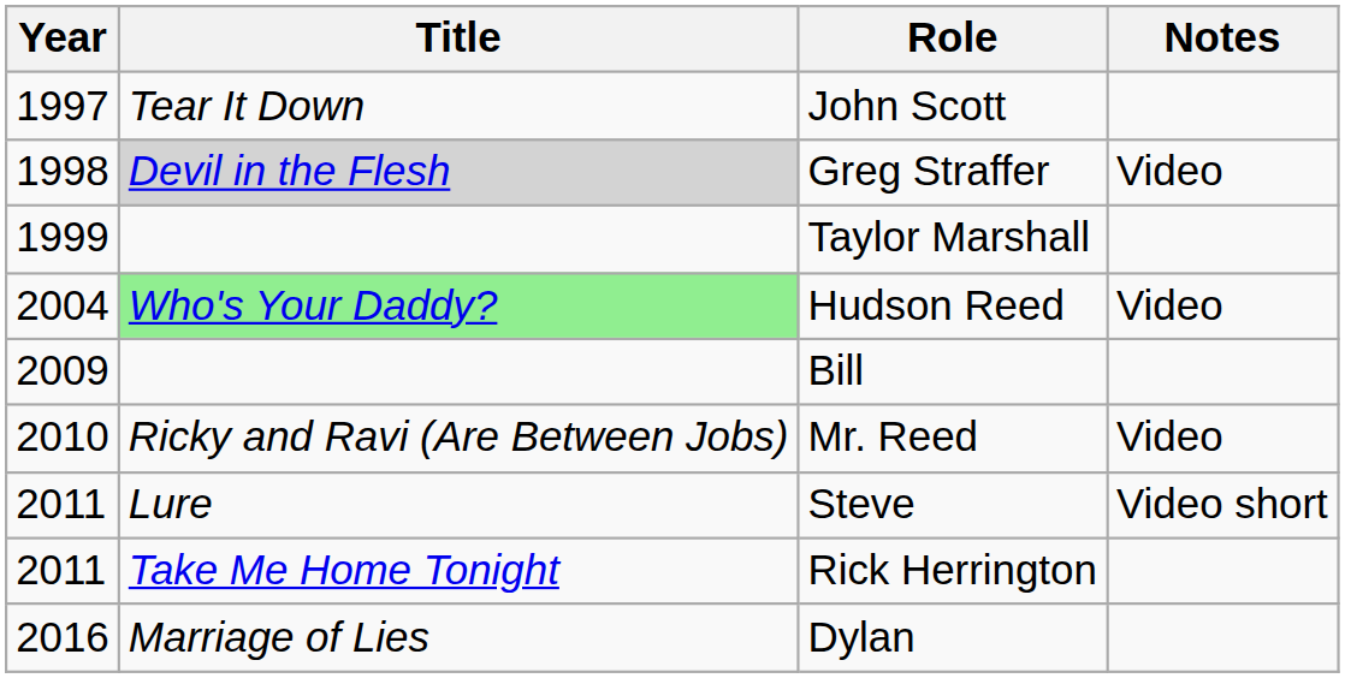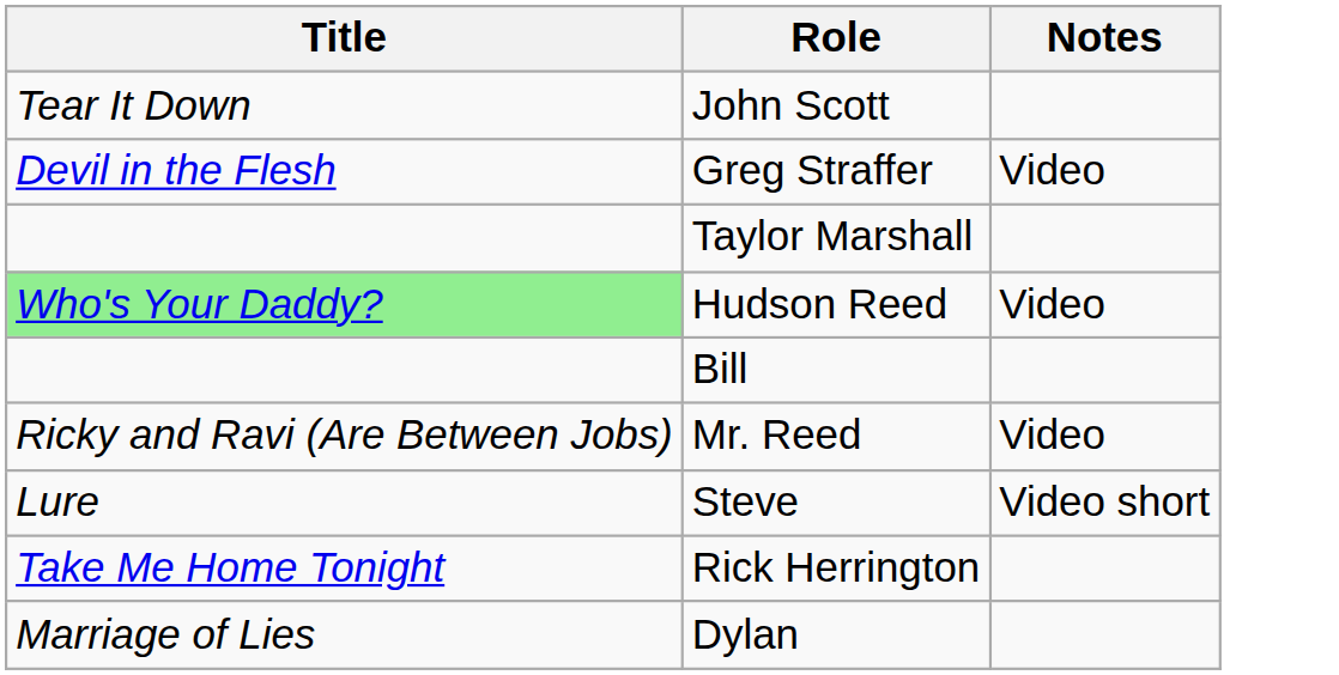 <table class="wikitable sortable">
 <tr>
-<th>Year</th>
 <th>Title</th>
 <th>Role</th>
 <th class="unsortable">Notes</th>
 </tr>
 <tr>
-<td>1997</td>
 <td><em>Tear It Down</em></td>
 <td>John Scott</td>
 <td></td>
 </tr>
 <tr>
-<td>1998</td>
-<td style="background: lightgrey;"><em><a href='#'>Devil in the Flesh</a></em></td>
+<td><em><a href='#'>Devil in the Flesh</a></em></td>
 <td>Greg Straffer</td>
 <td>Video</td>
 </tr>
 <tr>
-<td>1999</td>
 <td><em></em></td>
 <td>Taylor Marshall</td>
 <td></td>
 </tr>
 <tr>
-<td>2004</td>
 <td style="background: lightgreen;"><em><a href='#'>Who's Your Daddy?</a></em></td>
 <td>Hudson Reed</td>
 <td>Video</td>
 </tr>
 <tr>
-<td>2009</td>
 <td><em></em></td>
 <td>Bill</td>
 <td></td>
 </tr>
 <tr>
-<td>2010</td>
 <td><em>Ricky and Ravi (Are Between Jobs)</em></td>
 <td>Mr. Reed</td>
 <td>Video</td>
 </tr>
 <tr>
-<td>2011</td>
 <td><em>Lure</em></td>
 <td>Steve</td>
 <td>Video short</td>
 </tr>
 <tr>
-<td>2011</td>
 <td><em><a href='#'>Take Me Home Tonight</a></em></td>
 <td>Rick Herrington</td>
 <td></td>
 </tr>
 <tr>
-<td>2016</td>
 <td><em>Marriage of Lies</em></td>
 <td>Dylan</td>
 <td></td>
 </tr>
 </table>
